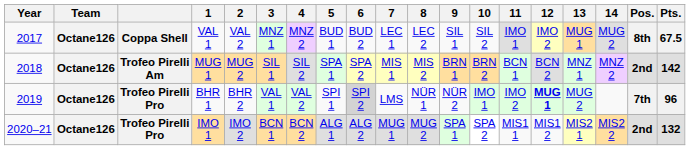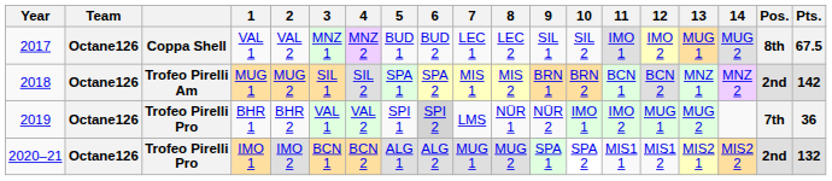 <table class="wikitable" style="text-align:center; font-size:85%">
 <tr>
 <th>Year</th>
 <th>Team</th>
 <th></th>
 <th>1</th>
 <th>2</th>
 <th>3</th>
 <th>4</th>
 <th>5</th>
 <th>6</th>
 <th>7</th>
 <th>8</th>
 <th>9</th>
 <th>10</th>
 <th>11</th>
 <th>12</th>
 <th>13</th>
 <th>14</th>
 <th>Pos.</th>
 <th>Pts.</th>
 </tr>
 <tr>
 <td><a href='#'>2017</a></td>
 <th>Octane126</th>
 <th><strong><span>Coppa Shell</span></strong></th>
 <td><a href='#'>VAL<br>1</a></td>
 <td><a href='#'>VAL<br>2</a></td>
 <td style="background:#dfffdf;"><a href='#'>MNZ<br>1</a><br></td>
 <td style="background:#efcfff;"><a href='#'>MNZ<br>2</a><br></td>
 <td><a href='#'>BUD<br>1</a></td>
 <td><a href='#'>BUD<br>2</a></td>
 <td><a href='#'>LEC<br>1</a></td>
 <td><a href='#'>LEC<br>2</a></td>
 <td><a href='#'>SIL<br>1</a></td>
 <td><a href='#'>SIL<br>2</a></td>
 <td style="background:#dfdfdf;"><a href='#'>IMO<br>1</a><br></td>
 <td style="background:#ffffbf;"><a href='#'>IMO<br>2</a><br></td>
 <td style="background:#ffdf9f;"><a href='#'>MUG<br>1</a><br></td>
 <td style="background:#dfdfdf;"><a href='#'>MUG<br>2</a><br></td>
 <th>8th</th>
 <th>67.5</th>
 </tr>
 <tr>
 <td><a href='#'>2018</a></td>
 <th>Octane126</th>
 <th><strong><span>Trofeo Pirelli<br>Am</span></strong></th>
 <td style="background:#ffdf9f;"><a href='#'>MUG<br>1</a><br></td>
 <td style="background:#ffdf9f;"><a href='#'>MUG<br>2</a><br></td>
 <td style="background:#ffdf9f;"><a href='#'>SIL<br>1</a><br></td>
 <td style="background:#dfdfdf;"><a href='#'>SIL<br>2</a><br></td>
 <td style="background:#dfffdf;"><a href='#'>SPA<br>1</a><br></td>
 <td style="background:#ffffbf;"><a href='#'>SPA<br>2</a><br></td>
 <td style="background:#ffffbf;"><a href='#'>MIS<br>1</a><br></td>
 <td style="background:#ffffbf;"><a href='#'>MIS<br>2</a><br></td>
 <td style="background:#ffdf9f;"><a href='#'>BRN<br>1</a><br></td>
 <td style="background:#ffdf9f;"><a href='#'>BRN<br>2</a><br></td>
 <td style="background:#dfffdf;"><a href='#'>BCN<br>1</a><br></td>
 <td style="background:#dfdfdf;"><a href='#'>BCN<br>2</a><br></td>
 <td style="background:#dfffdf;"><a href='#'>MNZ<br>1</a><br></td>
 <td style="background:#efcfff;"><a href='#'>MNZ<br>2</a><br></td>
 <th style="background:#dfdfdf;">2nd</th>
 <th style="background:#dfdfdf;">142</th>
 </tr>
 <tr>
 <td><a href='#'>2019</a></td>
 <th>Octane126</th>
 <th><strong><span>Trofeo Pirelli<br>Pro</span></strong></th>
 <td><a href='#'>BHR<br>1</a></td>
 <td><a href='#'>BHR<br>2</a></td>
 <td style="background:#dfffdf;"><a href='#'>VAL<br>1</a><br></td>
 <td style="background:#dfffdf;"><a href='#'>VAL<br>2</a><br></td>
 <td><a href='#'>SPI<br>1</a></td>
 <td style="background: lightgrey;"><a href='#'>SPI<br>2</a></td>
 <td><a href='#'>LMS</a></td>
 <td><a href='#'>NÜR<br>1</a></td>
 <td><a href='#'>NÜR<br>2</a></td>
 <td style="background:#dfffdf;"><a href='#'>IMO<br>1</a><br></td>
 <td style="background:#dfffdf;"><a href='#'>IMO<br>2</a><br></td>
-<td style="background:#dfffdf;"><strong><a href='#'>MUG<br>1</a><br></strong></td>
+<td style="background:#dfffdf;"><a href='#'>MUG<br>1</a><br></td>
 <td style="background:#dfffdf;"><a href='#'>MUG<br>2</a><br></td>
 <td></td>
 <th>7th</th>
-<th>96</th>
+<th>36</th>
 </tr>
 <tr>
 <td><a href='#'>2020–21</a></td>
 <th>Octane126</th>
 <th><strong><span>Trofeo Pirelli<br>Pro</span></strong></th>
 <td style="background:#ffdf9f;"><a href='#'>IMO<br>1</a><br></td>
 <td style="background:#dfdfdf;"><a href='#'>IMO<br>2</a><br></td>
 <td style="background:#ffdf9f;"><a href='#'>BCN<br>1</a><br></td>
 <td style="background:#ffdf9f;"><a href='#'>BCN<br>2</a><br></td>
 <td style="background:#dfdfdf;"><a href='#'>ALG<br>1</a><br></td>
 <td style="background:#dfdfdf;"><a href='#'>ALG<br>2</a><br></td>
 <td style="background:#dfdfdf;"><a href='#'>MUG<br>1</a><br></td>
 <td style="background:#dfdfdf;"><a href='#'>MUG<br>2</a><br></td>
 <td style="background:#dfffdf;"><a href='#'>SPA<br>1</a><br></td>
 <td style="background:#ffffff;"><a href='#'>SPA<br>2</a><br></td>
 <td><a href='#'>MIS1<br>1</a><br></td>
 <td><a href='#'>MIS1<br>2</a><br></td>
 <td style="background:#ffffbf;"><a href='#'>MIS2<br>1</a><br></td>
 <td style="background:#ffdf9f;"><a href='#'>MIS2<br>2</a><br></td>
 <th style="background:#dfdfdf;">2nd</th>
 <th style="background:#dfdfdf;">132</th>
 </tr>
 </table>
